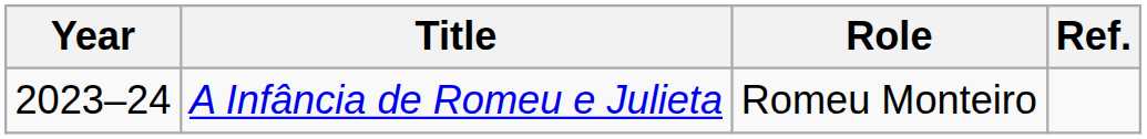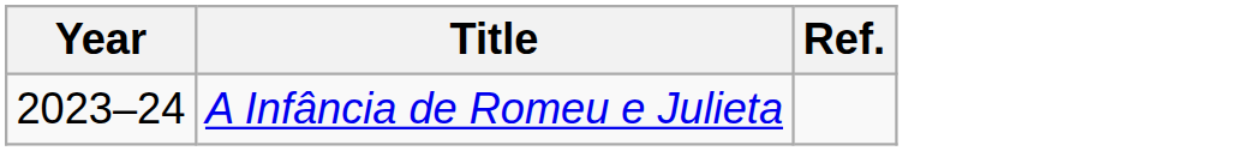 <table class="wikitable">
 <tr>
 <th>Year</th>
 <th>Title</th>
-<th>Role</th>
 <th>Ref.</th>
 </tr>
 <tr>
 <td>2023–24</td>
 <td><em><a href='#'>A Infância de Romeu e Julieta</a></em></td>
-<td>Romeu Monteiro</td>
 <td></td>
 </tr>
 </table>
